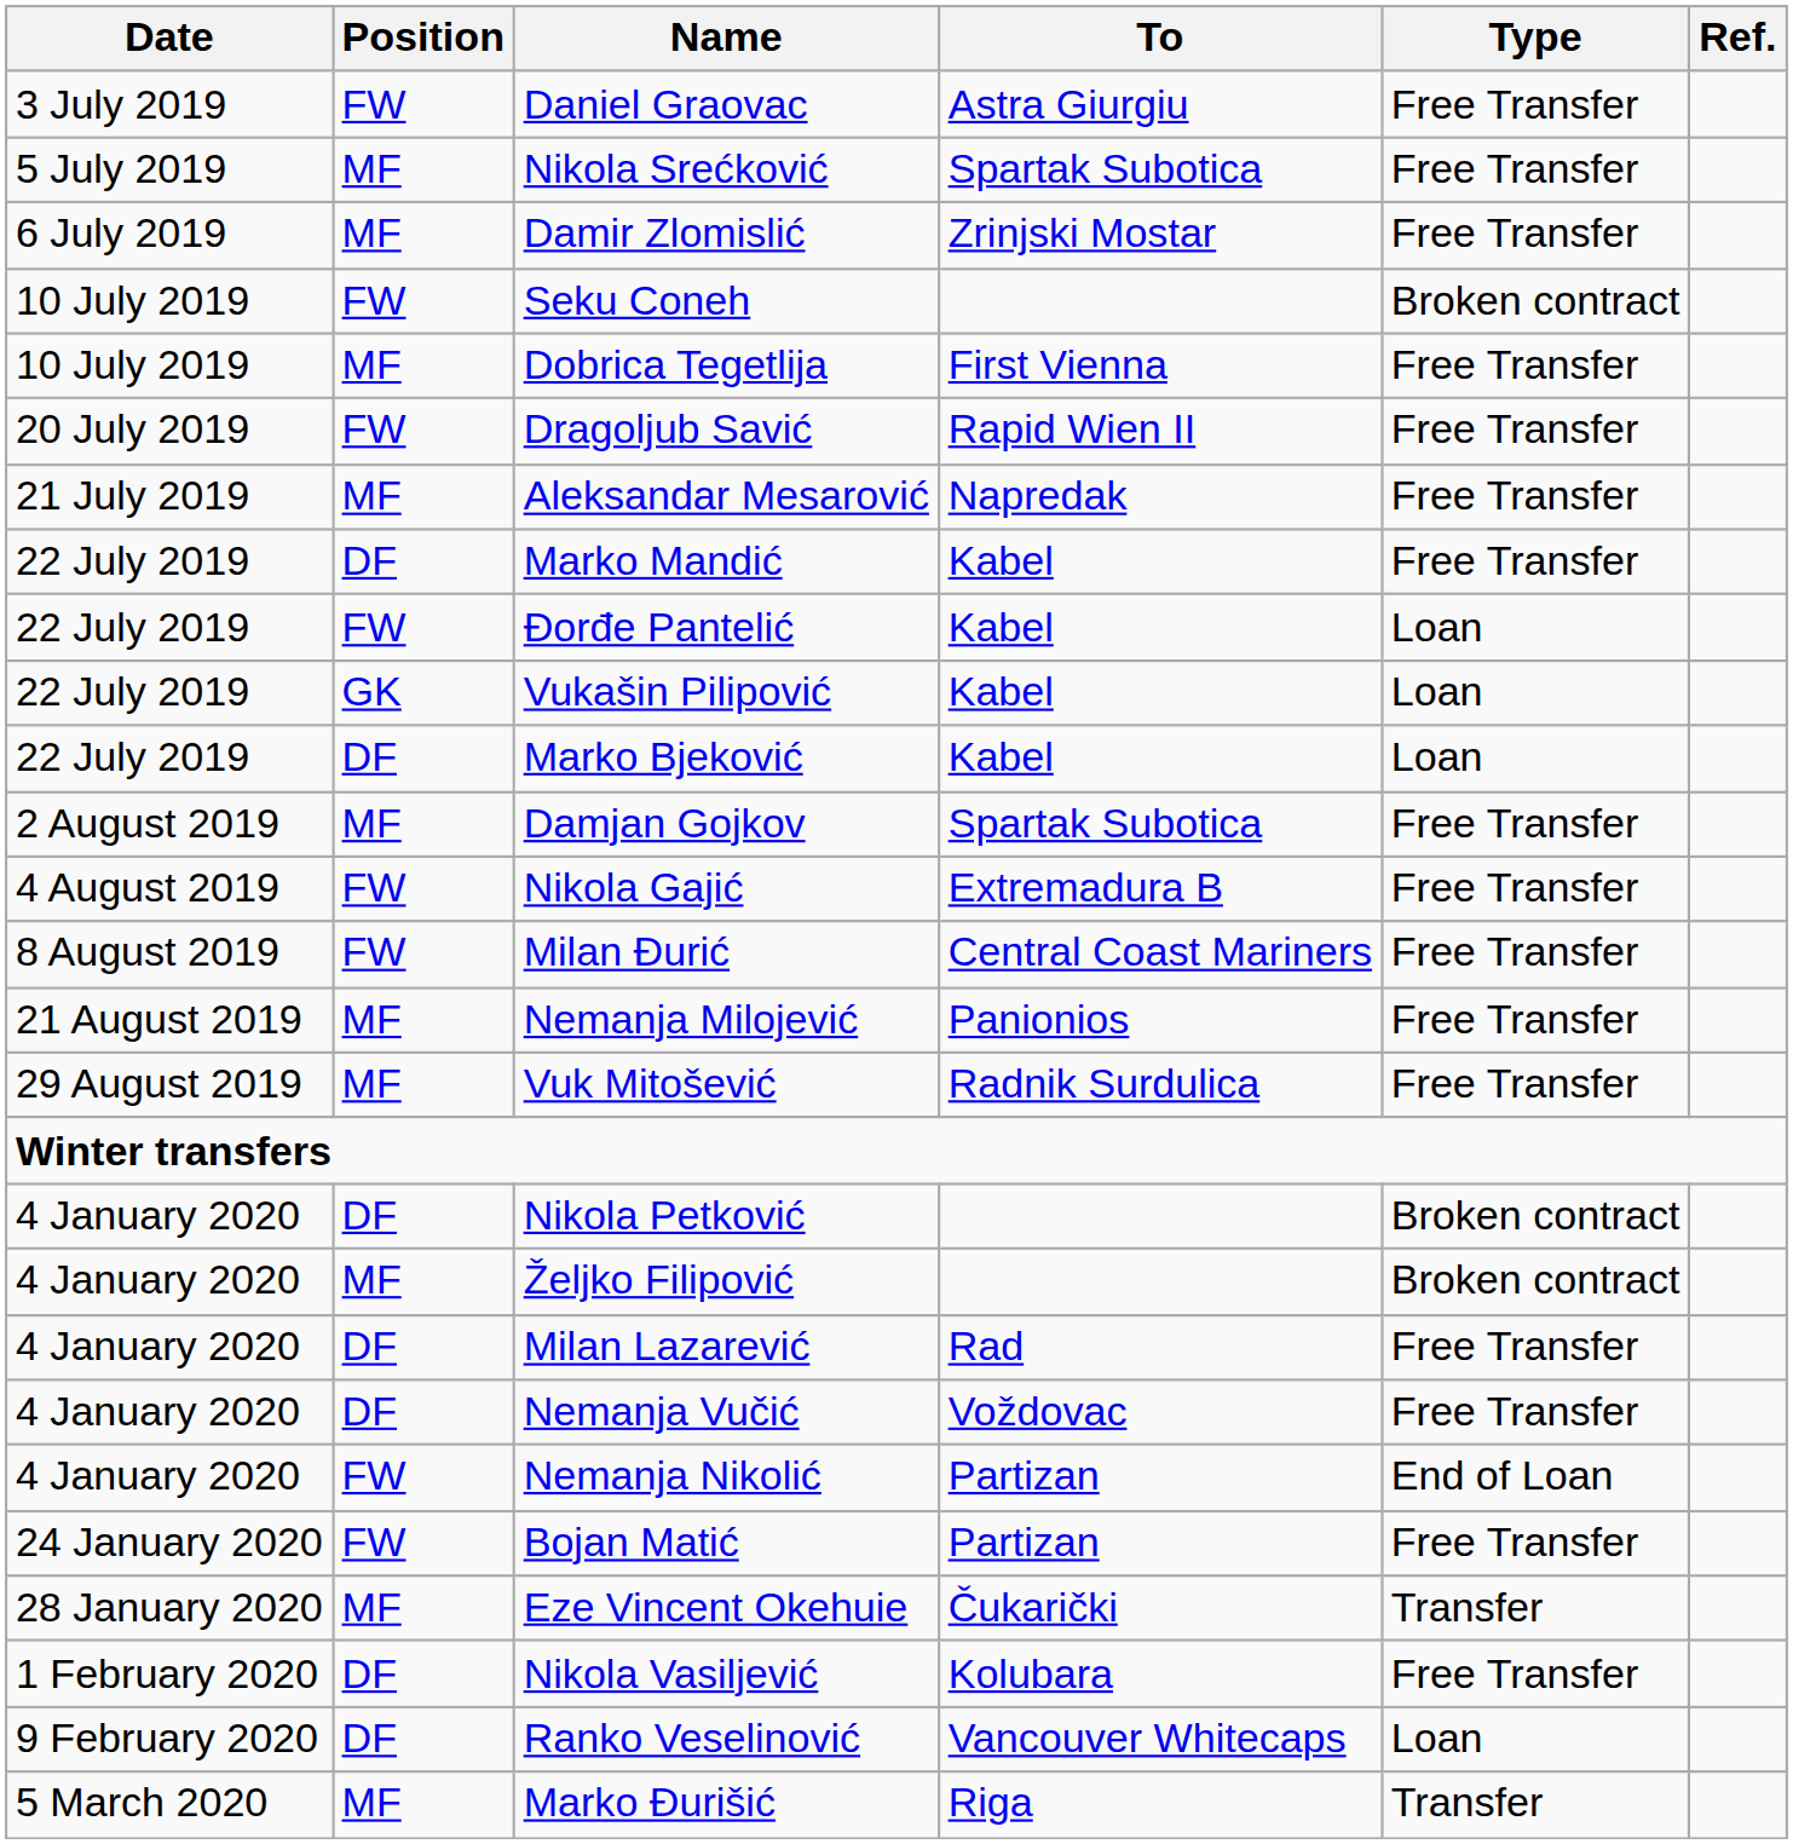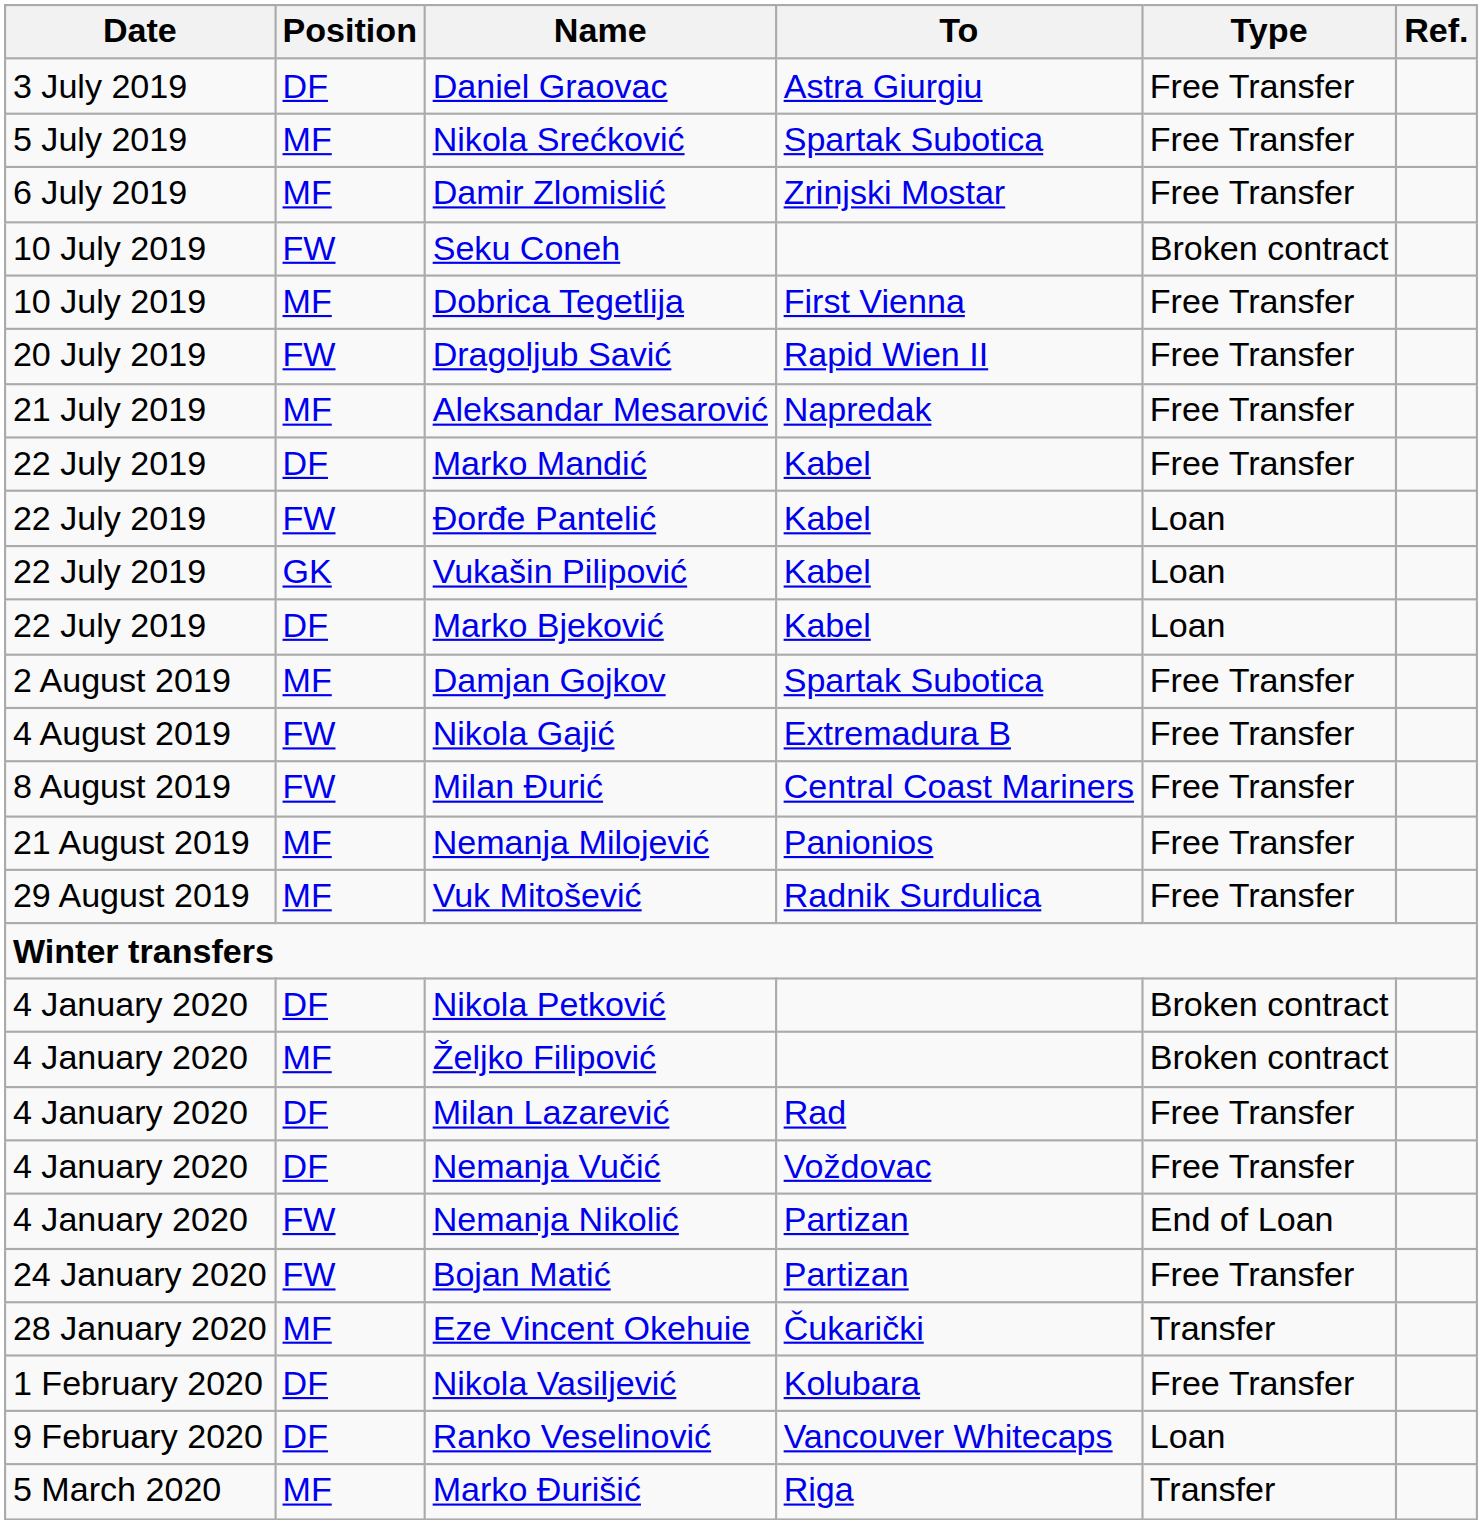 <table class="wikitable">
 <tr>
 <th>Date</th>
 <th>Position</th>
 <th>Name</th>
 <th>To</th>
 <th>Type</th>
 <th>Ref.</th>
 </tr>
 <tr>
 <td>3 July 2019</td>
-<td><a href='#'><abbr></abbr></a><a href='#'>FW</a></td>
+<td><a href='#'>DF</a></td>
 <td> <a href='#'>Daniel Graovac</a></td>
 <td> <a href='#'>Astra Giurgiu</a></td>
 <td>Free Transfer</td>
 <td></td>
 </tr>
 <tr>
 <td>5 July 2019</td>
 <td><a href='#'>MF</a></td>
 <td> <a href='#'>Nikola Srećković</a></td>
 <td> <a href='#'>Spartak Subotica</a></td>
 <td>Free Transfer</td>
 <td></td>
 </tr>
 <tr>
 <td>6 July 2019</td>
 <td><a href='#'>MF</a></td>
 <td> <a href='#'>Damir Zlomislić</a></td>
 <td> <a href='#'>Zrinjski Mostar</a></td>
 <td>Free Transfer</td>
 <td></td>
 </tr>
 <tr>
 <td>10 July 2019</td>
 <td><a href='#'><abbr>FW</abbr></a></td>
 <td> <a href='#'>Seku Coneh</a></td>
 <td></td>
 <td>Broken contract</td>
 <td></td>
 </tr>
 <tr>
 <td>10 July 2019</td>
 <td><a href='#'>MF</a></td>
 <td> <a href='#'>Dobrica Tegetlija</a></td>
 <td> <a href='#'>First Vienna</a></td>
 <td>Free Transfer</td>
 <td></td>
 </tr>
 <tr>
 <td>20 July 2019</td>
 <td><a href='#'><abbr>FW</abbr></a></td>
 <td> <a href='#'>Dragoljub Savić</a></td>
 <td> <a href='#'>Rapid Wien II</a></td>
 <td>Free Transfer</td>
 <td></td>
 </tr>
 <tr>
 <td>21 July 2019</td>
 <td><a href='#'>MF</a></td>
 <td> <a href='#'>Aleksandar Mesarović</a></td>
 <td> <a href='#'>Napredak</a></td>
 <td>Free Transfer</td>
 <td></td>
 </tr>
 <tr>
 <td>22 July 2019</td>
 <td><a href='#'>DF</a></td>
 <td> <a href='#'>Marko Mandić</a></td>
 <td> <a href='#'>Kabel</a></td>
 <td>Free Transfer</td>
 <td></td>
 </tr>
 <tr>
 <td>22 July 2019</td>
 <td><a href='#'><abbr></abbr></a><a href='#'>FW</a></td>
 <td> <a href='#'>Đorđe Pantelić</a></td>
 <td> <a href='#'>Kabel</a></td>
 <td>Loan</td>
 <td></td>
 </tr>
 <tr>
 <td>22 July 2019</td>
 <td><a href='#'>GK</a></td>
 <td> <a href='#'>Vukašin Pilipović</a></td>
 <td> <a href='#'>Kabel</a></td>
 <td>Loan</td>
 <td></td>
 </tr>
 <tr>
 <td>22 July 2019</td>
 <td><a href='#'>DF</a></td>
 <td> <a href='#'>Marko Bjeković</a></td>
 <td> <a href='#'>Kabel</a></td>
 <td>Loan</td>
 <td></td>
 </tr>
 <tr>
 <td>2 August 2019</td>
 <td><a href='#'>MF</a></td>
 <td> <a href='#'>Damjan Gojkov</a></td>
 <td> <a href='#'>Spartak Subotica</a></td>
 <td>Free Transfer</td>
 <td></td>
 </tr>
 <tr>
 <td>4 August 2019</td>
 <td><a href='#'><abbr></abbr></a><a href='#'>FW</a></td>
 <td> <a href='#'>Nikola Gajić</a></td>
 <td> <a href='#'>Extremadura B</a></td>
 <td>Free Transfer</td>
 <td></td>
 </tr>
 <tr>
 <td>8 August 2019</td>
 <td><a href='#'><abbr>FW</abbr></a></td>
 <td> <a href='#'>Milan Đurić</a></td>
 <td> <a href='#'>Central Coast Mariners</a></td>
 <td>Free Transfer</td>
 <td></td>
 </tr>
 <tr>
 <td>21 August 2019</td>
 <td><a href='#'>MF</a></td>
 <td> <a href='#'>Nemanja Milojević</a></td>
 <td> <a href='#'>Panionios</a></td>
 <td>Free Transfer</td>
 <td></td>
 </tr>
 <tr>
 <td>29 August 2019</td>
 <td><a href='#'>MF</a></td>
 <td> <a href='#'>Vuk Mitošević</a></td>
 <td> <a href='#'>Radnik Surdulica</a></td>
 <td>Free Transfer</td>
 <td></td>
 </tr>
 <tr>
 <td colspan="6"><strong>Winter transfers</strong></td>
 </tr>
 <tr>
 <td>4 January 2020</td>
 <td><a href='#'>DF</a></td>
 <td> <a href='#'>Nikola Petković</a></td>
 <td></td>
 <td>Broken contract</td>
 <td></td>
 </tr>
 <tr>
 <td>4 January 2020</td>
 <td><a href='#'>MF</a></td>
 <td> <a href='#'>Željko Filipović</a></td>
 <td></td>
 <td>Broken contract</td>
 <td></td>
 </tr>
 <tr>
 <td>4 January 2020</td>
 <td><a href='#'>DF</a></td>
 <td> <a href='#'>Milan Lazarević</a></td>
 <td> <a href='#'>Rad</a></td>
 <td>Free Transfer</td>
 <td></td>
 </tr>
 <tr>
 <td>4 January 2020</td>
 <td><a href='#'>DF</a></td>
 <td> <a href='#'>Nemanja Vučić</a></td>
 <td> <a href='#'>Voždovac</a></td>
 <td>Free Transfer</td>
 <td></td>
 </tr>
 <tr>
 <td>4 January 2020</td>
 <td><a href='#'>FW</a></td>
 <td> <a href='#'>Nemanja Nikolić</a></td>
 <td> <a href='#'>Partizan</a></td>
 <td>End of Loan</td>
 <td></td>
 </tr>
 <tr>
 <td>24 January 2020</td>
 <td><a href='#'>FW</a></td>
 <td> <a href='#'>Bojan Matić</a></td>
 <td> <a href='#'>Partizan</a></td>
 <td>Free Transfer</td>
 <td></td>
 </tr>
 <tr>
 <td>28 January 2020</td>
 <td><a href='#'>MF</a></td>
 <td> <a href='#'>Eze Vincent Okehuie</a></td>
 <td> <a href='#'>Čukarički</a></td>
 <td>Transfer</td>
 <td></td>
 </tr>
 <tr>
 <td>1 February 2020</td>
 <td><a href='#'>DF</a></td>
 <td> <a href='#'>Nikola Vasiljević</a></td>
 <td> <a href='#'>Kolubara</a></td>
 <td>Free Transfer</td>
 <td></td>
 </tr>
 <tr>
 <td>9 February 2020</td>
 <td><a href='#'>DF</a></td>
 <td> <a href='#'>Ranko Veselinović</a></td>
 <td> <a href='#'>Vancouver Whitecaps</a></td>
 <td>Loan</td>
 <td></td>
 </tr>
 <tr>
 <td>5 March 2020</td>
 <td><a href='#'>MF</a></td>
 <td> <a href='#'>Marko Đurišić</a></td>
 <td> <a href='#'>Riga</a></td>
 <td>Transfer</td>
 <td></td>
 </tr>
 </table>
